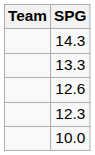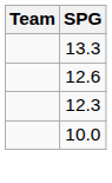 <table class=wikitable>
 <tr>
 <th>Team</th>
 <th>SPG</th>
-</tr>
-<tr>
-<td></td>
-<td align=center>14.3</td>
 </tr>
 <tr>
 <td></td>
 <td align=center>13.3</td>
 </tr>
 <tr>
 <td></td>
 <td align=center>12.6</td>
 </tr>
 <tr>
 <td></td>
 <td align=center>12.3</td>
 </tr>
 <tr>
 <td></td>
 <td align=center>10.0</td>
 </tr>
 </table>
